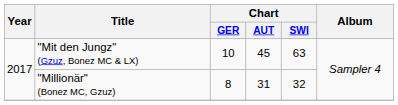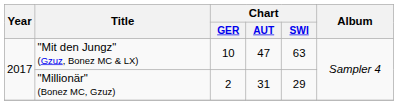 <table class="wikitable">
 <tr>
 <th width="28" rowspan="2">Year</th>
 <th width="240" rowspan="2">Title</th>
 <th colspan="3">Chart</th>
 <th width="100" rowspan="2">Album</th>
 </tr>
 <tr>
 <th scope="col" style="width:3em;font-size:90%;"><a href='#'>GER</a><br></th>
 <th scope="col" style="width:3em;font-size:90%;"><a href='#'>AUT</a><br></th>
 <th scope="col" style="width:3em;font-size:90%;"><a href='#'>SWI</a><br></th>
 </tr>
 <tr>
 <td rowspan=2>2017</td>
 <td>"Mit den Jungz" <br><small>(<a href='#'>Gzuz</a>, Bonez MC & LX)</small></td>
 <td align="center">10</td>
-<td align="center">45</td>
+<td align="center">47</td>
 <td align="center">63</td>
 <td align="center" rowspan=2><em>Sampler 4</em></td>
 </tr>
 <tr>
 <td>"Millionär" <br><small>(Bonez MC, Gzuz)</small></td>
-<td align="center">8</td>
+<td align="center">2</td>
 <td align="center">31</td>
-<td align="center">32</td>
+<td align="center">29</td>
 </tr>
 <tr>
 </tr>
 </table>
